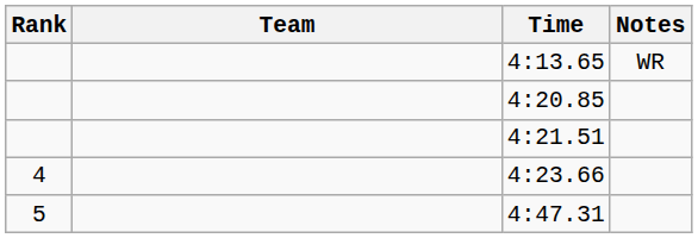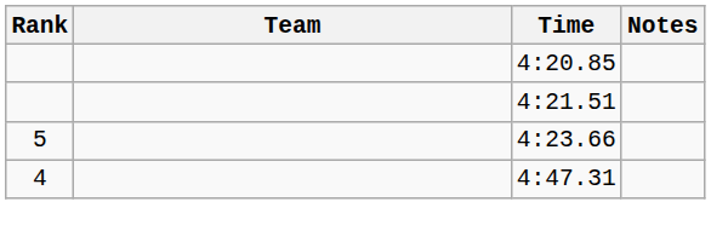 <table class="wikitable" style="text-align:center">
 <tr>
 <th>Rank</th>
 <th Style="width:18em">Team</th>
 <th>Time</th>
 <th>Notes</th>
-</tr>
-<tr>
-<td></td>
-<td style="text-align:left"></td>
-<td>4:13.65</td>
-<td>WR</td>
 </tr>
 <tr>
 <td></td>
 <td style="text-align:left"></td>
 <td>4:20.85</td>
 <td></td>
 </tr>
 <tr>
 <td></td>
 <td style="text-align:left"></td>
 <td>4:21.51</td>
 <td></td>
 </tr>
 <tr>
-<td>4</td>
+<td>5</td>
 <td style="text-align:left"></td>
 <td>4:23.66</td>
 <td></td>
 </tr>
 <tr>
-<td>5</td>
+<td>4</td>
 <td style="text-align:left"></td>
 <td>4:47.31</td>
 <td></td>
 </tr>
 </table>
